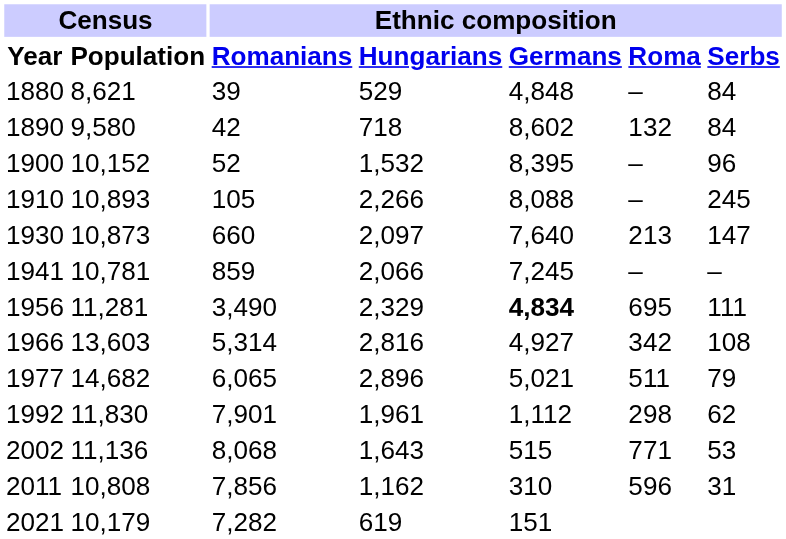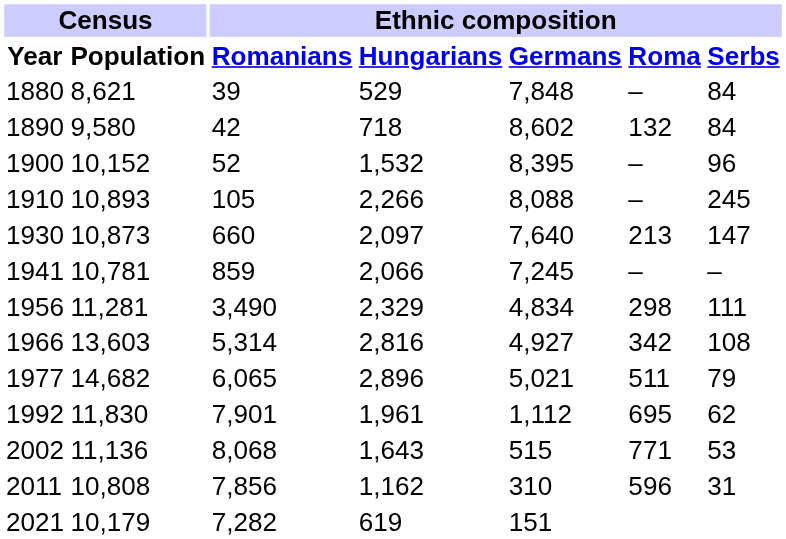 <table class="toccolours">
 <tr>
 <th align="center" colspan="2" style="background:#ccccff;">Census</th>
 <th align="center" colspan="5" style="background:#ccccff;">Ethnic composition</th>
 </tr>
 <tr>
 <th>Year</th>
 <th>Population</th>
 <th><a href='#'>Romanians</a></th>
 <th><a href='#'>Hungarians</a></th>
 <th><a href='#'>Germans</a></th>
 <th><a href='#'>Roma</a></th>
 <th><a href='#'>Serbs</a></th>
 </tr>
 <tr>
 <td>1880</td>
 <td>8,621</td>
 <td>39</td>
 <td>529</td>
-<td>4,848</td>
+<td>7,848</td>
 <td>–</td>
 <td>84</td>
 </tr>
 <tr>
 <td>1890</td>
 <td>9,580</td>
 <td>42</td>
 <td>718</td>
 <td>8,602</td>
 <td>132</td>
 <td>84</td>
 </tr>
 <tr>
 <td>1900</td>
 <td>10,152</td>
 <td>52</td>
 <td>1,532</td>
 <td>8,395</td>
 <td>–</td>
 <td>96</td>
 </tr>
 <tr>
 <td>1910</td>
 <td>10,893</td>
 <td>105</td>
 <td>2,266</td>
 <td>8,088</td>
 <td>–</td>
 <td>245</td>
 </tr>
 <tr>
 <td>1930</td>
 <td>10,873</td>
 <td>660</td>
 <td>2,097</td>
 <td>7,640</td>
 <td>213</td>
 <td>147</td>
 </tr>
 <tr>
 <td>1941</td>
 <td>10,781</td>
 <td>859</td>
 <td>2,066</td>
 <td>7,245</td>
 <td>–</td>
 <td>–</td>
 </tr>
 <tr>
 <td>1956</td>
 <td>11,281</td>
 <td>3,490</td>
 <td>2,329</td>
-<td><strong>4,834</strong></td>
-<td>695</td>
+<td>4,834</td>
+<td>298</td>
 <td>111</td>
 </tr>
 <tr>
 <td>1966</td>
 <td>13,603</td>
 <td>5,314</td>
 <td>2,816</td>
 <td>4,927</td>
 <td>342</td>
 <td>108</td>
 </tr>
 <tr>
 <td>1977</td>
 <td>14,682</td>
 <td>6,065</td>
 <td>2,896</td>
 <td>5,021</td>
 <td>511</td>
 <td>79</td>
 </tr>
 <tr>
 <td>1992</td>
 <td>11,830</td>
 <td>7,901</td>
 <td>1,961</td>
 <td>1,112</td>
-<td>298</td>
+<td>695</td>
 <td>62</td>
 </tr>
 <tr>
 <td>2002</td>
 <td>11,136</td>
 <td>8,068</td>
 <td>1,643</td>
 <td>515</td>
 <td>771</td>
 <td>53</td>
 </tr>
 <tr>
 <td>2011</td>
 <td>10,808</td>
 <td>7,856</td>
 <td>1,162</td>
 <td>310</td>
 <td>596</td>
 <td>31</td>
 </tr>
 <tr>
 <td>2021</td>
 <td>10,179</td>
 <td>7,282</td>
 <td>619</td>
 <td>151</td>
 <td></td>
 <td></td>
 </tr>
 </table>
